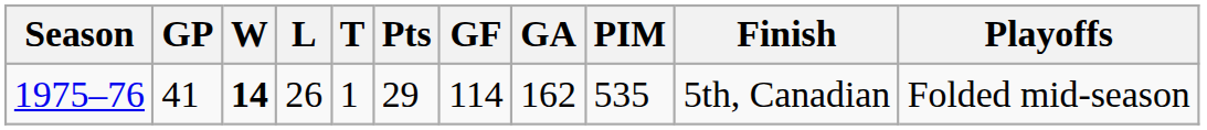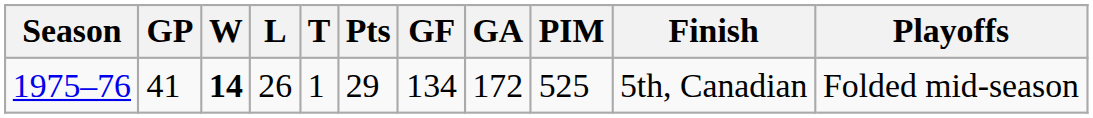 <table class="wikitable">
 <tr>
 <th>Season</th>
 <th>GP</th>
 <th>W</th>
 <th>L</th>
 <th>T</th>
 <th>Pts</th>
 <th>GF</th>
 <th>GA</th>
 <th>PIM</th>
 <th>Finish</th>
 <th>Playoffs</th>
 </tr>
 <tr>
 <td><a href='#'>1975–76</a></td>
 <td>41</td>
 <td><strong>14</strong></td>
 <td>26</td>
 <td>1</td>
 <td>29</td>
-<td>114</td>
-<td>162</td>
-<td>535</td>
+<td>134</td>
+<td>172</td>
+<td>525</td>
 <td>5th, Canadian</td>
 <td>Folded mid-season</td>
 </tr>
 </table>
